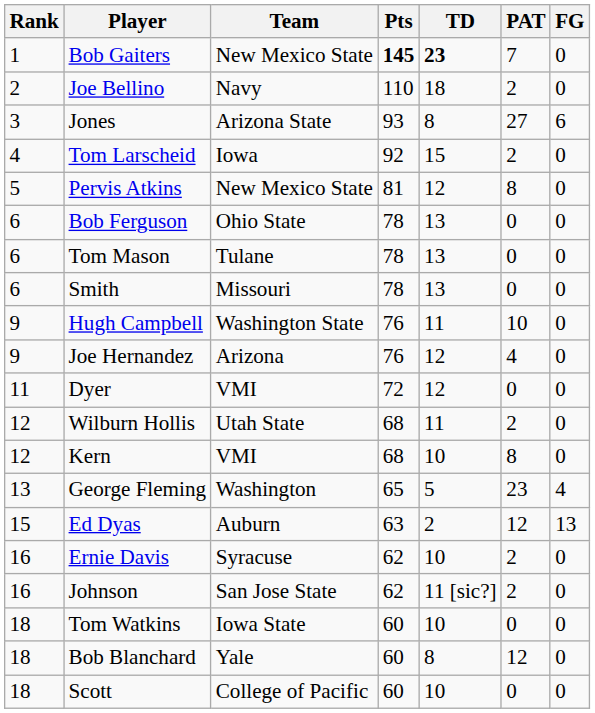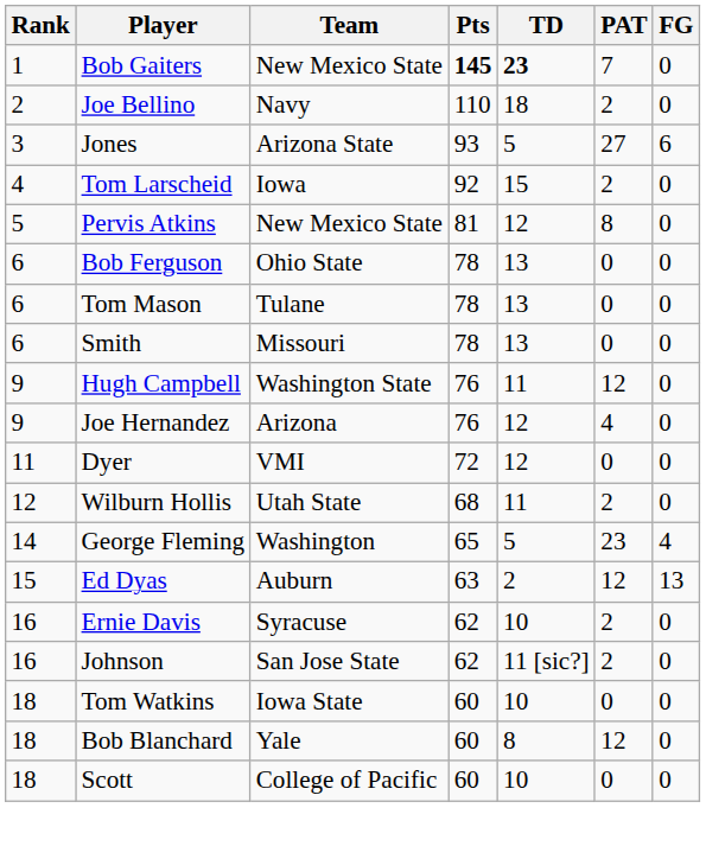 <table class="wikitable sortable">
 <tr>
 <th>Rank</th>
 <th>Player</th>
 <th>Team</th>
 <th>Pts</th>
 <th>TD</th>
 <th>PAT</th>
 <th>FG</th>
 </tr>
 <tr>
 <td>1</td>
 <td><a href='#'>Bob Gaiters</a></td>
 <td>New Mexico State</td>
 <td><strong>145</strong></td>
 <td><strong>23</strong></td>
 <td>7</td>
 <td>0</td>
 </tr>
 <tr>
 <td>2</td>
 <td><a href='#'>Joe Bellino</a></td>
 <td>Navy</td>
 <td>110</td>
 <td>18</td>
 <td>2</td>
 <td>0</td>
 </tr>
 <tr>
 <td>3</td>
 <td>Jones</td>
 <td>Arizona State</td>
 <td>93</td>
-<td>8</td>
+<td>5</td>
 <td>27</td>
 <td>6</td>
 </tr>
 <tr>
 <td>4</td>
 <td><a href='#'>Tom Larscheid</a></td>
 <td>Iowa</td>
 <td>92</td>
 <td>15</td>
 <td>2</td>
 <td>0</td>
 </tr>
 <tr>
 <td>5</td>
 <td><a href='#'>Pervis Atkins</a></td>
 <td>New Mexico State</td>
 <td>81</td>
 <td>12</td>
 <td>8</td>
 <td>0</td>
 </tr>
 <tr>
 <td>6</td>
 <td><a href='#'>Bob Ferguson</a></td>
 <td>Ohio State</td>
 <td>78</td>
 <td>13</td>
 <td>0</td>
 <td>0</td>
 </tr>
 <tr>
 <td>6</td>
 <td>Tom Mason</td>
 <td>Tulane</td>
 <td>78</td>
 <td>13</td>
 <td>0</td>
 <td>0</td>
 </tr>
 <tr>
 <td>6</td>
 <td>Smith</td>
 <td>Missouri</td>
 <td>78</td>
 <td>13</td>
 <td>0</td>
 <td>0</td>
 </tr>
 <tr>
 <td>9</td>
 <td><a href='#'>Hugh Campbell</a></td>
 <td>Washington State</td>
 <td>76</td>
 <td>11</td>
-<td>10</td>
+<td>12</td>
 <td>0</td>
 </tr>
 <tr>
 <td>9</td>
 <td>Joe Hernandez</td>
 <td>Arizona</td>
 <td>76</td>
 <td>12</td>
 <td>4</td>
 <td>0</td>
 </tr>
 <tr>
 <td>11</td>
 <td>Dyer</td>
 <td>VMI</td>
 <td>72</td>
 <td>12</td>
 <td>0</td>
 <td>0</td>
 </tr>
 <tr>
 <td>12</td>
 <td>Wilburn Hollis</td>
 <td>Utah State</td>
 <td>68</td>
 <td>11</td>
 <td>2</td>
 <td>0</td>
 </tr>
 <tr>
-<td>12</td>
-<td>Kern</td>
-<td>VMI</td>
-<td>68</td>
-<td>10</td>
-<td>8</td>
-<td>0</td>
-</tr>
-<tr>
-<td>13</td>
+<td>14</td>
 <td>George Fleming</td>
 <td>Washington</td>
 <td>65</td>
 <td>5</td>
 <td>23</td>
 <td>4</td>
 </tr>
 <tr>
 <td>15</td>
 <td><a href='#'>Ed Dyas</a></td>
 <td>Auburn</td>
 <td>63</td>
 <td>2</td>
 <td>12</td>
 <td>13</td>
 </tr>
 <tr>
 <td>16</td>
 <td><a href='#'>Ernie Davis</a></td>
 <td>Syracuse</td>
 <td>62</td>
 <td>10</td>
 <td>2</td>
 <td>0</td>
 </tr>
 <tr>
 <td>16</td>
 <td>Johnson</td>
 <td>San Jose State</td>
 <td>62</td>
 <td>11 [sic?]</td>
 <td>2</td>
 <td>0</td>
 </tr>
 <tr>
 <td>18</td>
 <td>Tom Watkins</td>
 <td>Iowa State</td>
 <td>60</td>
 <td>10</td>
 <td>0</td>
 <td>0</td>
 </tr>
 <tr>
 <td>18</td>
 <td>Bob Blanchard</td>
 <td>Yale</td>
 <td>60</td>
 <td>8</td>
 <td>12</td>
 <td>0</td>
 </tr>
 <tr>
 <td>18</td>
 <td>Scott</td>
 <td>College of Pacific</td>
 <td>60</td>
 <td>10</td>
 <td>0</td>
 <td>0</td>
 </tr>
 </table>
